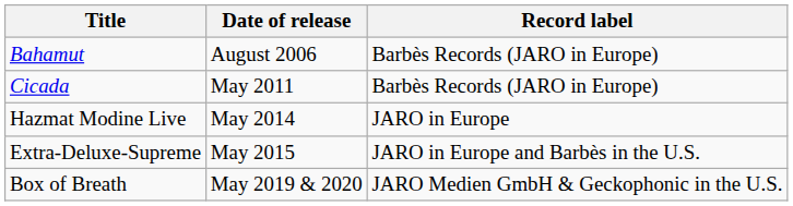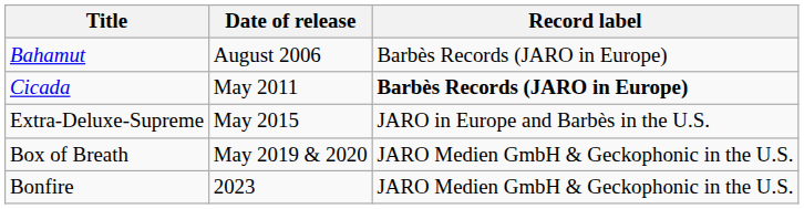 <table class="wikitable">
 <tr>
 <th>Title</th>
 <th>Date of release</th>
 <th>Record label</th>
 </tr>
 <tr>
 <td><em><a href='#'>Bahamut</a></em></td>
 <td>August 2006</td>
 <td>Barbès Records (JARO in Europe)</td>
 </tr>
 <tr>
 <td><em><a href='#'>Cicada</a></em></td>
 <td>May 2011</td>
-<td>Barbès Records (JARO in Europe)</td>
-</tr>
-<tr>
-<td>Hazmat Modine Live</td>
-<td>May 2014</td>
-<td>JARO in Europe</td>
+<td><strong>Barbès Records (JARO in Europe)</strong></td>
 </tr>
 <tr>
 <td>Extra-Deluxe-Supreme</td>
 <td>May 2015</td>
 <td>JARO in Europe and Barbès in the U.S.</td>
 </tr>
 <tr>
 <td>Box of Breath</td>
 <td>May 2019 & 2020</td>
 <td>JARO Medien GmbH & Geckophonic in the U.S.</td>
 </tr>
+<tr>
+<td>Bonfire</td>
+<td>2023</td>
+<td>JARO Medien GmbH & Geckophonic in the U.S.</td>
+</tr>
 </table>
